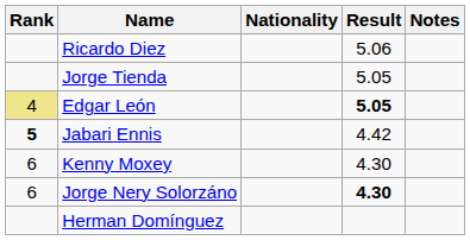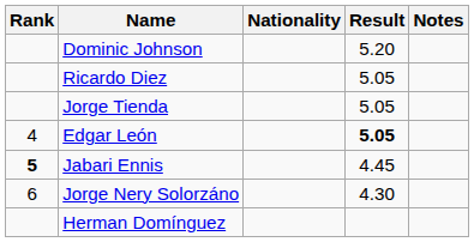 <table class="wikitable sortable" style="text-align:center;font-size:95%">
 <tr>
 <th>Rank</th>
 <th>Name</th>
 <th>Nationality</th>
 <th>Result</th>
 <th>Notes</th>
 </tr>
 <tr>
 <td></td>
+<td align=left><a href='#'>Dominic Johnson</a></td>
+<td align=left></td>
+<td>5.20</td>
+<td></td>
+</tr>
+<tr>
+<td></td>
 <td align=left><a href='#'>Ricardo Diez</a></td>
 <td align=left></td>
-<td>5.06</td>
+<td>5.05</td>
 <td></td>
 </tr>
 <tr>
 <td></td>
 <td align=left><a href='#'>Jorge Tienda</a></td>
 <td align=left></td>
 <td>5.05</td>
 <td></td>
 </tr>
 <tr>
-<td style="background: khaki;">4</td>
+<td>4</td>
 <td align=left><a href='#'>Edgar León</a></td>
 <td align=left></td>
 <td><strong>5.05</strong></td>
 <td></td>
 </tr>
 <tr>
 <td><strong>5</strong></td>
 <td align=left><a href='#'>Jabari Ennis</a></td>
 <td align=left></td>
-<td>4.42</td>
-<td></td>
-</tr>
-<tr>
-<td>6</td>
-<td align=left><a href='#'>Kenny Moxey</a></td>
-<td align=left></td>
-<td>4.30</td>
+<td>4.45</td>
 <td></td>
 </tr>
 <tr>
 <td>6</td>
 <td align=left><a href='#'>Jorge Nery Solorzáno</a></td>
 <td align=left></td>
-<td><strong>4.30</strong></td>
+<td>4.30</td>
 <td></td>
 </tr>
 <tr>
 <td></td>
 <td align=left><a href='#'>Herman Domínguez</a></td>
 <td align=left></td>
 <td></td>
 <td></td>
 </tr>
 </table>
